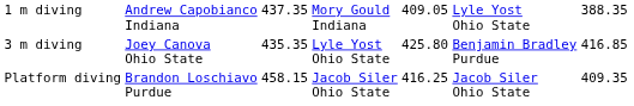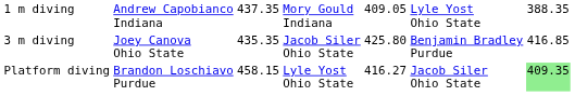 <table>
 <tr valign="top">
 <td>1 m diving</td>
 <td><a href='#'>Andrew Capobianco</a><br>Indiana</td>
 <td>437.35</td>
 <td><a href='#'>Mory Gould</a><br>Indiana</td>
 <td>409.05</td>
 <td><a href='#'> Lyle Yost</a><br>Ohio State</td>
 <td>388.35</td>
 </tr>
 <tr valign="top">
 <td>3 m diving</td>
 <td><a href='#'>Joey Canova</a><br>Ohio State</td>
 <td>435.35</td>
-<td><a href='#'> Lyle Yost</a><br>Ohio State</td>
+<td><a href='#'>Jacob Siler</a><br>Ohio State</td>
 <td>425.80</td>
 <td><a href='#'> Benjamin Bradley</a><br>Purdue</td>
 <td>416.85</td>
 </tr>
 <tr valign="top">
 <td>Platform diving</td>
 <td><a href='#'>Brandon Loschiavo</a><br>Purdue</td>
 <td>458.15</td>
+<td><a href='#'> Lyle Yost</a><br>Ohio State</td>
+<td>416.27</td>
 <td><a href='#'>Jacob Siler</a><br>Ohio State</td>
-<td>416.25</td>
-<td><a href='#'>Jacob Siler</a><br>Ohio State</td>
-<td>409.35</td>
+<td style="background: lightgreen;">409.35</td>
 </tr>
 </table>
